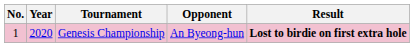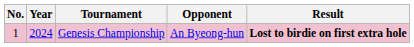 <table class="wikitable" style="font-size:95%;">
 <tr>
 <th>No.</th>
 <th>Year</th>
 <th>Tournament</th>
 <th>Opponent</th>
 <th>Result</th>
 </tr>
 <tr style="background:#F2C1D1;">
 <td align=center>1</td>
-<td><a href='#'>2020</a></td>
+<td><a href='#'>2024</a></td>
 <td><a href='#'>Genesis Championship</a></td>
 <td> <a href='#'>An Byeong-hun</a></td>
 <td><strong>Lost to birdie on first extra hole</strong></td>
 </tr>
 </table>
